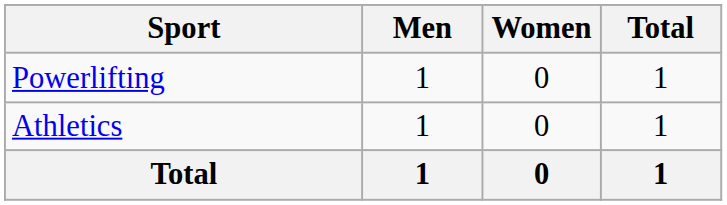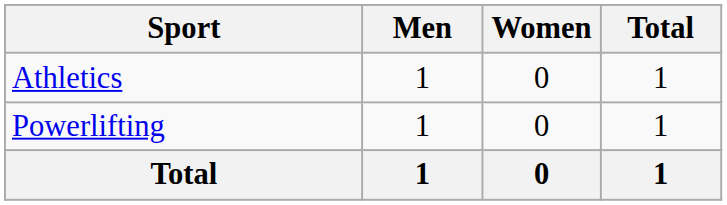 <table class="wikitable sortable" style="text-align:center;">
 <tr>
 <th width=180>Sport</th>
 <th width=55>Men</th>
 <th width=55>Women</th>
 <th width=55>Total</th>
 </tr>
 <tr>
-<td align=left><a href='#'>Powerlifting</a></td>
+<td align=left><a href='#'>Athletics</a></td>
 <td>1</td>
 <td>0</td>
 <td>1</td>
 </tr>
 <tr>
-<td align=left><a href='#'>Athletics</a></td>
+<td align=left><a href='#'>Powerlifting</a></td>
 <td>1</td>
 <td>0</td>
 <td>1</td>
 </tr>
 <tr class="sortbottom">
 <th>Total</th>
 <th>1</th>
 <th>0</th>
 <th>1</th>
 </tr>
 </table>
